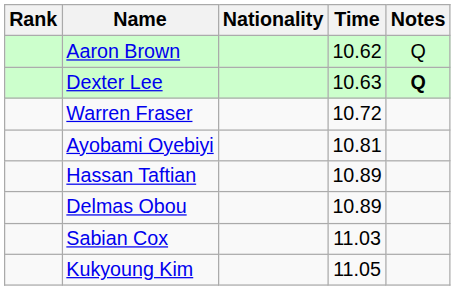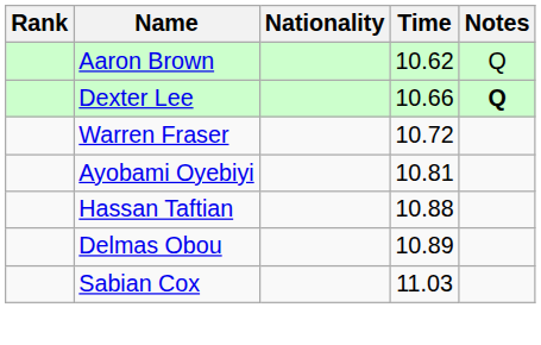 <table class="wikitable sortable" style="text-align:center">
 <tr>
 <th>Rank</th>
 <th>Name</th>
 <th>Nationality</th>
 <th>Time</th>
 <th>Notes</th>
 </tr>
 <tr bgcolor=ccffcc>
 <td></td>
 <td align=left><a href='#'>Aaron Brown</a></td>
 <td align=left></td>
 <td>10.62</td>
 <td>Q</td>
 </tr>
 <tr bgcolor=ccffcc>
 <td></td>
 <td align=left><a href='#'>Dexter Lee</a></td>
 <td align=left></td>
-<td>10.63</td>
+<td>10.66</td>
 <td><strong>Q</strong></td>
 </tr>
 <tr>
 <td></td>
 <td align=left><a href='#'>Warren Fraser</a></td>
 <td align=left></td>
 <td>10.72</td>
 <td></td>
 </tr>
 <tr>
 <td></td>
 <td align=left><a href='#'>Ayobami Oyebiyi</a></td>
 <td align=left></td>
 <td>10.81</td>
 <td></td>
 </tr>
 <tr>
 <td></td>
 <td align=left><a href='#'>Hassan Taftian</a></td>
 <td align=left></td>
-<td>10.89</td>
+<td>10.88</td>
 <td></td>
 </tr>
 <tr>
 <td></td>
 <td align=left><a href='#'>Delmas Obou</a></td>
 <td align=left></td>
 <td>10.89</td>
 <td></td>
 </tr>
 <tr>
 <td></td>
 <td align=left><a href='#'>Sabian Cox</a></td>
 <td align=left></td>
 <td>11.03</td>
 <td></td>
 </tr>
-<tr>
-<td></td>
-<td align=left><a href='#'>Kukyoung Kim</a></td>
-<td align=left></td>
-<td>11.05</td>
-<td></td>
-</tr>
 </table>
